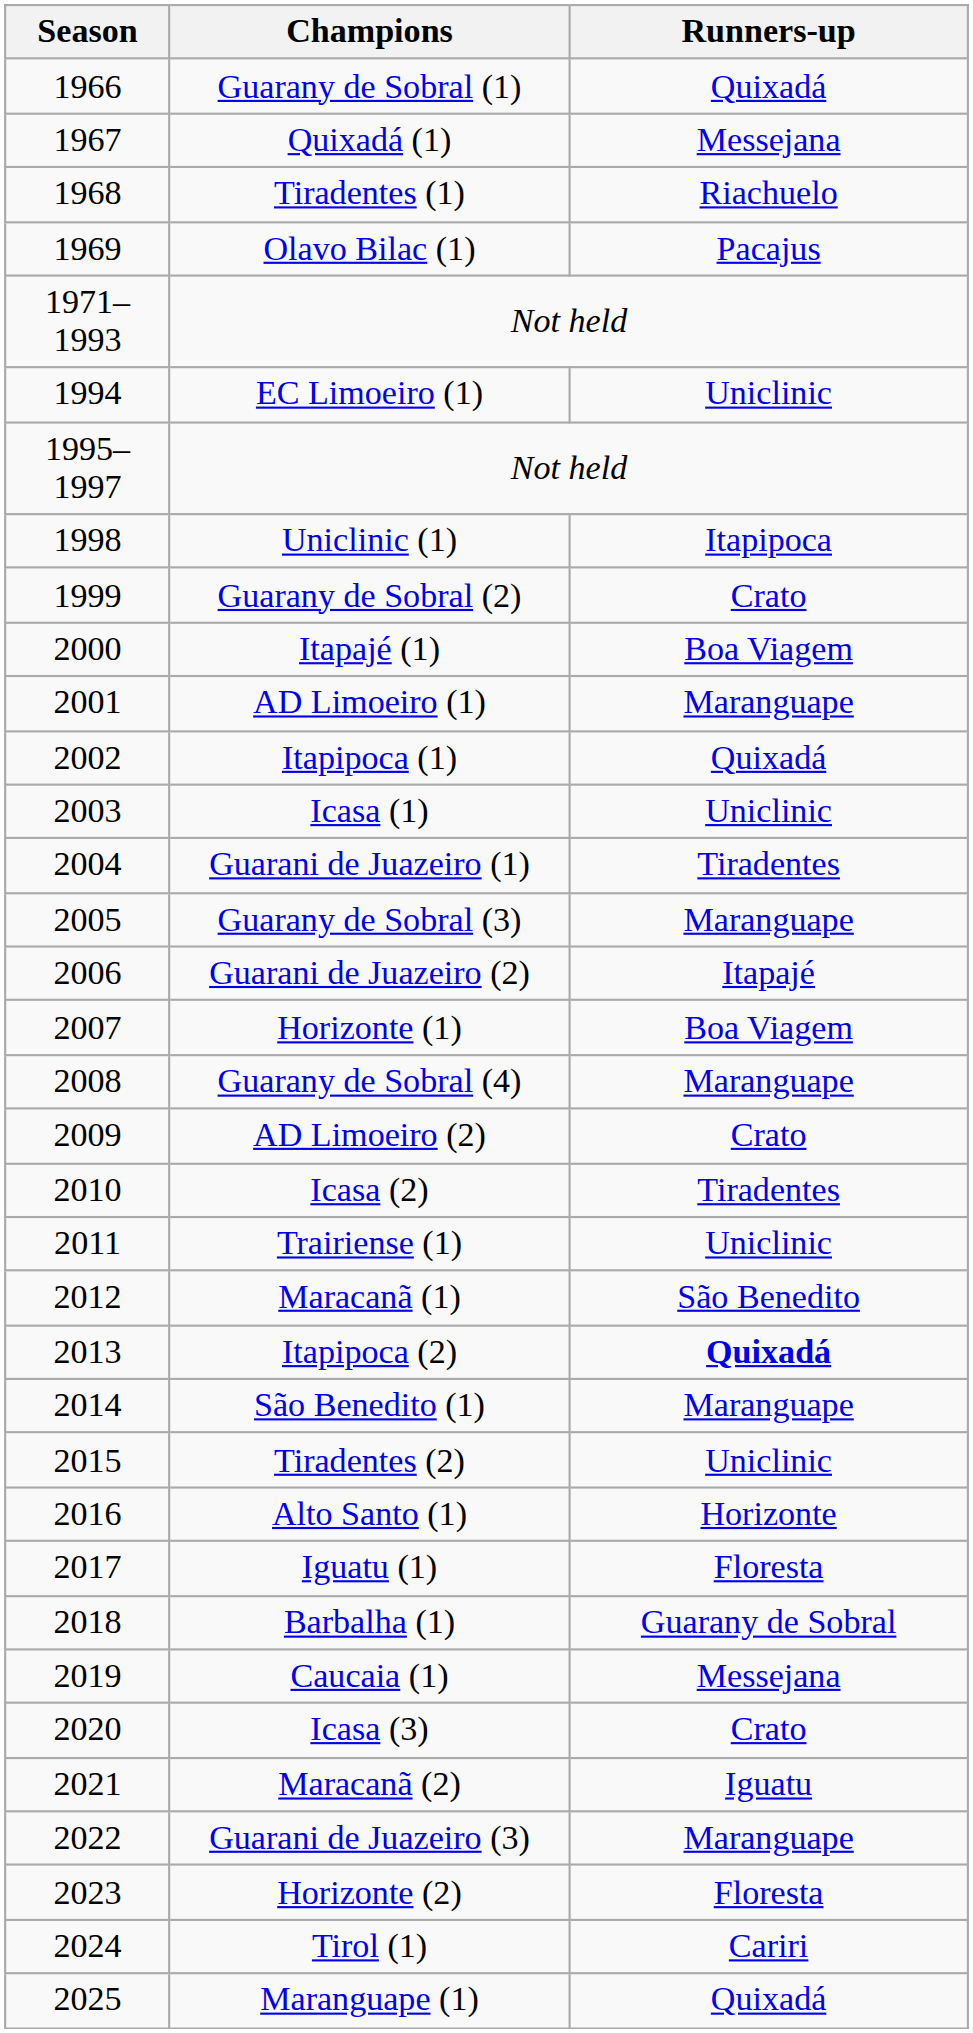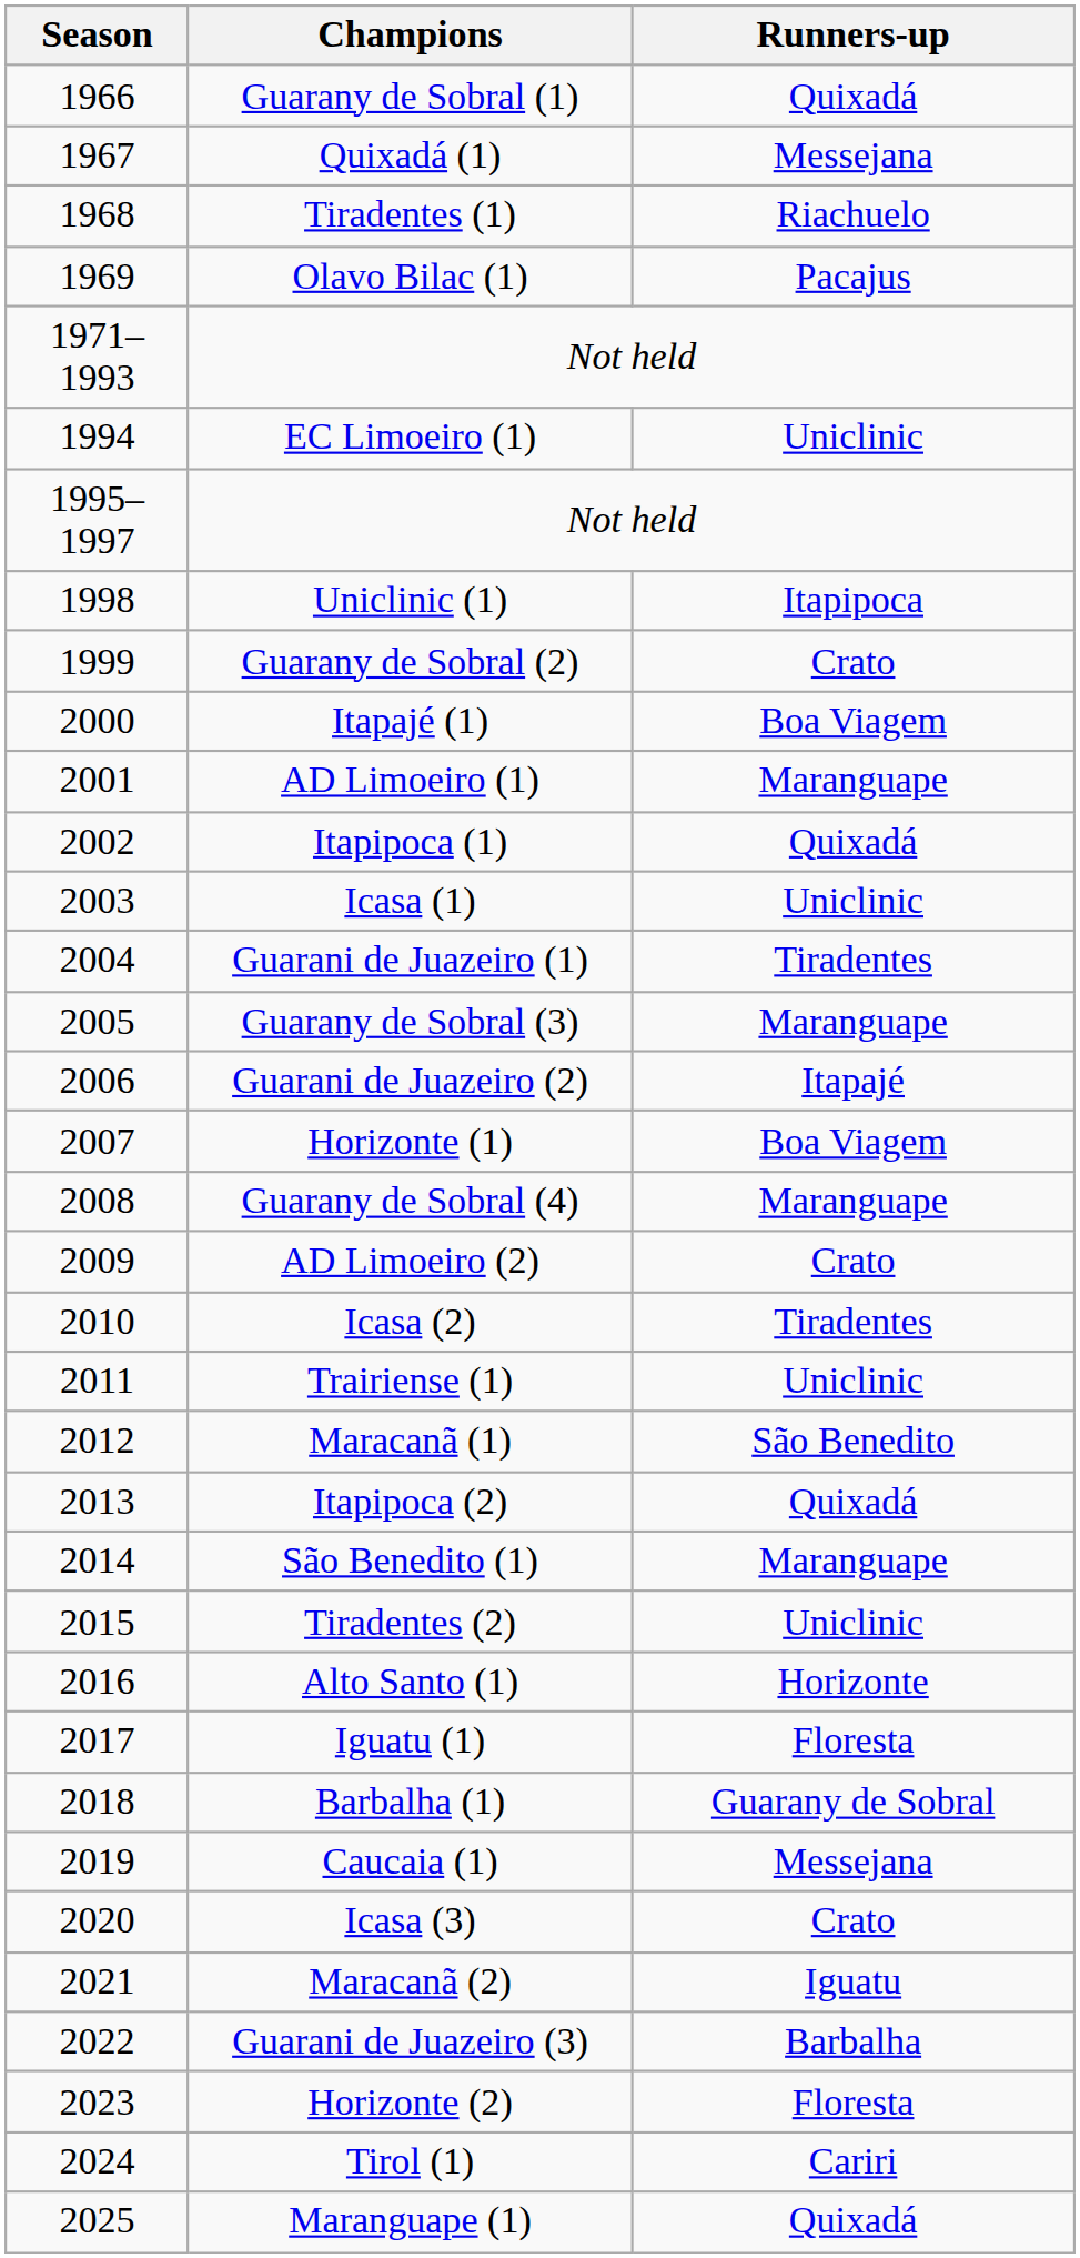 <table class="wikitable" style="text-align:center; margin-left:1em;">
 <tr>
 <th style="width:70px">Season</th>
 <th style="width:180px">Champions</th>
 <th style="width:180px">Runners-up</th>
 </tr>
 <tr>
 <td>1966</td>
 <td><a href='#'>Guarany de Sobral</a> (1)</td>
 <td><a href='#'>Quixadá</a></td>
 </tr>
 <tr>
 <td>1967</td>
 <td><a href='#'>Quixadá</a> (1)</td>
 <td><a href='#'>Messejana</a></td>
 </tr>
 <tr>
 <td>1968</td>
 <td><a href='#'>Tiradentes</a> (1)</td>
 <td><a href='#'>Riachuelo</a></td>
 </tr>
 <tr>
 <td>1969</td>
 <td><a href='#'>Olavo Bilac</a> (1)</td>
 <td><a href='#'>Pacajus</a></td>
 </tr>
 <tr>
 <td>1971–1993</td>
 <td colspan=2><em>Not held</em></td>
 </tr>
 <tr>
 <td>1994</td>
 <td><a href='#'>EC Limoeiro</a> (1)</td>
 <td><a href='#'>Uniclinic</a></td>
 </tr>
 <tr>
 <td>1995–1997</td>
 <td colspan=2><em>Not held</em></td>
 </tr>
 <tr>
 <td>1998</td>
 <td><a href='#'>Uniclinic</a> (1)</td>
 <td><a href='#'>Itapipoca</a></td>
 </tr>
 <tr>
 <td>1999</td>
 <td><a href='#'>Guarany de Sobral</a> (2)</td>
 <td><a href='#'>Crato</a></td>
 </tr>
 <tr>
 <td>2000</td>
 <td><a href='#'>Itapajé</a> (1)</td>
 <td><a href='#'>Boa Viagem</a></td>
 </tr>
 <tr>
 <td>2001</td>
 <td><a href='#'>AD Limoeiro</a> (1)</td>
 <td><a href='#'>Maranguape</a></td>
 </tr>
 <tr>
 <td>2002</td>
 <td><a href='#'>Itapipoca</a> (1)</td>
 <td><a href='#'>Quixadá</a></td>
 </tr>
 <tr>
 <td>2003</td>
 <td><a href='#'>Icasa</a> (1)</td>
 <td><a href='#'>Uniclinic</a></td>
 </tr>
 <tr>
 <td>2004</td>
 <td><a href='#'>Guarani de Juazeiro</a> (1)</td>
 <td><a href='#'>Tiradentes</a></td>
 </tr>
 <tr>
 <td>2005</td>
 <td><a href='#'>Guarany de Sobral</a> (3)</td>
 <td><a href='#'>Maranguape</a></td>
 </tr>
 <tr>
 <td>2006</td>
 <td><a href='#'>Guarani de Juazeiro</a> (2)</td>
 <td><a href='#'>Itapajé</a></td>
 </tr>
 <tr>
 <td>2007</td>
 <td><a href='#'>Horizonte</a> (1)</td>
 <td><a href='#'>Boa Viagem</a></td>
 </tr>
 <tr>
 <td>2008</td>
 <td><a href='#'>Guarany de Sobral</a> (4)</td>
 <td><a href='#'>Maranguape</a></td>
 </tr>
 <tr>
 <td>2009</td>
 <td><a href='#'>AD Limoeiro</a> (2)</td>
 <td><a href='#'>Crato</a></td>
 </tr>
 <tr>
 <td>2010</td>
 <td><a href='#'>Icasa</a> (2)</td>
 <td><a href='#'>Tiradentes</a></td>
 </tr>
 <tr>
 <td>2011</td>
 <td><a href='#'>Trairiense</a> (1)</td>
 <td><a href='#'>Uniclinic</a></td>
 </tr>
 <tr>
 <td>2012</td>
 <td><a href='#'>Maracanã</a> (1)</td>
 <td><a href='#'>São Benedito</a></td>
 </tr>
 <tr>
 <td>2013</td>
 <td><a href='#'>Itapipoca</a> (2)</td>
-<td><strong><a href='#'>Quixadá</a></strong></td>
+<td><a href='#'>Quixadá</a></td>
 </tr>
 <tr>
 <td>2014</td>
 <td><a href='#'>São Benedito</a> (1)</td>
 <td><a href='#'>Maranguape</a></td>
 </tr>
 <tr>
 <td>2015</td>
 <td><a href='#'>Tiradentes</a> (2)</td>
 <td><a href='#'>Uniclinic</a></td>
 </tr>
 <tr>
 <td>2016</td>
 <td><a href='#'>Alto Santo</a> (1)</td>
 <td><a href='#'>Horizonte</a></td>
 </tr>
 <tr>
 <td>2017</td>
 <td><a href='#'>Iguatu</a> (1)</td>
 <td><a href='#'>Floresta</a></td>
 </tr>
 <tr>
 <td>2018</td>
 <td><a href='#'>Barbalha</a> (1)</td>
 <td><a href='#'>Guarany de Sobral</a></td>
 </tr>
 <tr>
 <td>2019</td>
 <td><a href='#'>Caucaia</a> (1)</td>
 <td><a href='#'>Messejana</a></td>
 </tr>
 <tr>
 <td>2020</td>
 <td><a href='#'>Icasa</a> (3)</td>
 <td><a href='#'>Crato</a></td>
 </tr>
 <tr>
 <td>2021</td>
 <td><a href='#'>Maracanã</a> (2)</td>
 <td><a href='#'>Iguatu</a></td>
 </tr>
 <tr>
 <td>2022</td>
 <td><a href='#'>Guarani de Juazeiro</a> (3)</td>
-<td><a href='#'>Maranguape</a></td>
+<td><a href='#'>Barbalha</a></td>
 </tr>
 <tr>
 <td>2023</td>
 <td><a href='#'>Horizonte</a> (2)</td>
 <td><a href='#'>Floresta</a></td>
 </tr>
 <tr>
 <td>2024</td>
 <td><a href='#'>Tirol</a> (1)</td>
 <td><a href='#'>Cariri</a></td>
 </tr>
 <tr>
 <td>2025</td>
 <td><a href='#'>Maranguape</a> (1)</td>
 <td><a href='#'>Quixadá</a></td>
 </tr>
 </table>
